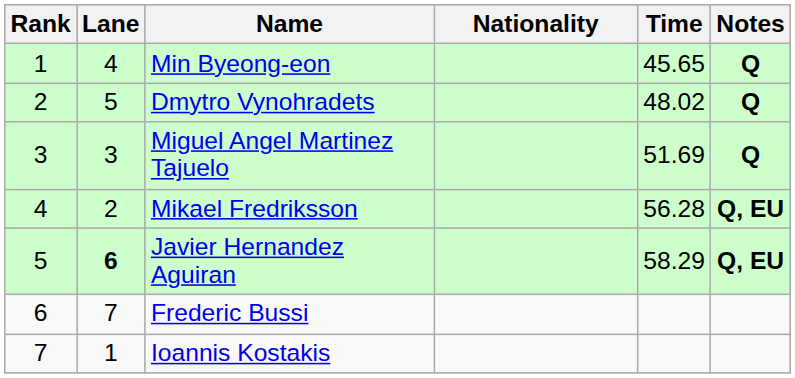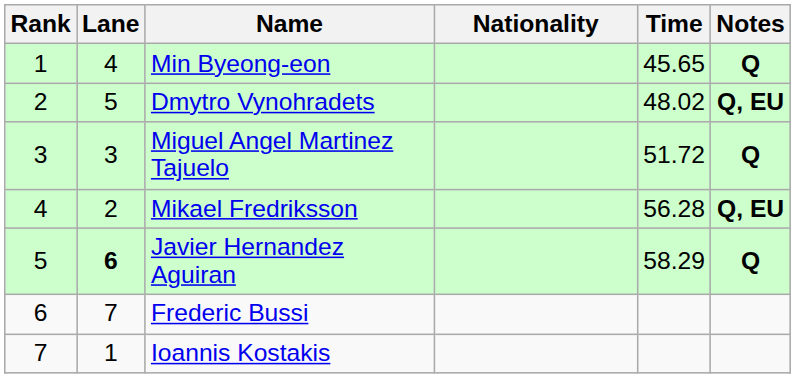 <table class="wikitable sortable" style="text-align:center">
 <tr>
 <th>Rank</th>
 <th>Lane</th>
 <th style="width:180px">Name</th>
 <th style="width:125px">Nationality</th>
 <th>Time</th>
 <th>Notes</th>
 </tr>
 <tr style="background:#cfc;">
 <td>1</td>
 <td>4</td>
 <td style="text-align:left;"><a href='#'>Min Byeong-eon</a></td>
 <td style="text-align:left;"></td>
 <td>45.65</td>
 <td><strong>Q</strong></td>
 </tr>
 <tr style="background:#cfc;">
 <td>2</td>
 <td>5</td>
 <td style="text-align:left;"><a href='#'>Dmytro Vynohradets</a></td>
 <td style="text-align:left;"></td>
 <td>48.02</td>
-<td><strong>Q</strong></td>
+<td><strong>Q, EU</strong></td>
 </tr>
 <tr style="background:#cfc;">
 <td>3</td>
 <td>3</td>
 <td style="text-align:left;"><a href='#'>Miguel Angel Martinez Tajuelo</a></td>
 <td style="text-align:left;"></td>
-<td>51.69</td>
+<td>51.72</td>
 <td><strong>Q</strong></td>
 </tr>
 <tr style="background:#cfc;">
 <td>4</td>
 <td>2</td>
 <td style="text-align:left;"><a href='#'>Mikael Fredriksson</a></td>
 <td style="text-align:left;"></td>
 <td>56.28</td>
 <td><strong>Q, EU</strong></td>
 </tr>
 <tr style="background:#cfc;">
 <td>5</td>
 <td><strong>6</strong></td>
 <td style="text-align:left;"><a href='#'>Javier Hernandez Aguiran</a></td>
 <td style="text-align:left;"></td>
 <td>58.29</td>
-<td><strong>Q, EU</strong></td>
+<td><strong>Q</strong></td>
 </tr>
 <tr>
 <td>6</td>
 <td>7</td>
 <td style="text-align:left;"><a href='#'>Frederic Bussi</a></td>
 <td style="text-align:left;"></td>
 <td></td>
 <td></td>
 </tr>
 <tr>
 <td>7</td>
 <td>1</td>
 <td style="text-align:left;"><a href='#'>Ioannis Kostakis</a></td>
 <td style="text-align:left;"></td>
 <td></td>
 <td></td>
 </tr>
 </table>
